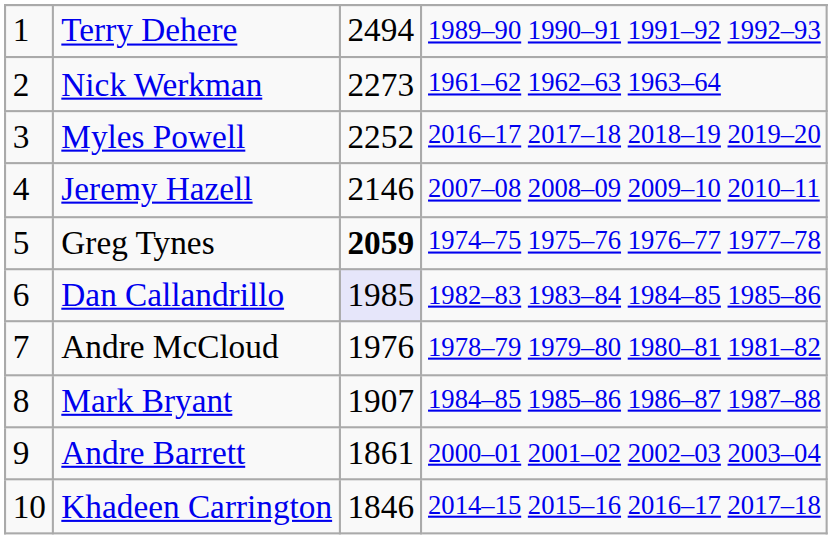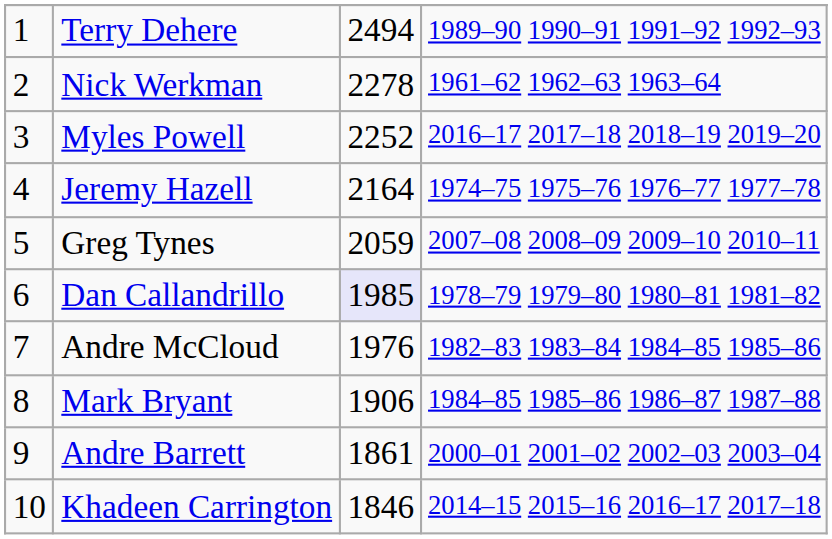 <table class="wikitable"92>
 <tr>
 </tr>
 <tr>
 <td>1</td>
 <td><a href='#'>Terry Dehere</a></td>
 <td>2494</td>
 <td style="font-size:80%;"><a href='#'>1989–90</a> <a href='#'>1990–91</a> <a href='#'>1991–92</a> <a href='#'>1992–93</a></td>
 </tr>
 <tr>
 <td>2</td>
 <td><a href='#'>Nick Werkman</a></td>
-<td>2273</td>
+<td>2278</td>
 <td style="font-size:80%;"><a href='#'>1961–62</a> <a href='#'>1962–63</a> <a href='#'>1963–64</a></td>
 </tr>
 <tr>
 <td>3</td>
 <td><a href='#'>Myles Powell</a></td>
 <td>2252</td>
 <td style="font-size:80%;"><a href='#'>2016–17</a> <a href='#'>2017–18</a> <a href='#'>2018–19</a> <a href='#'>2019–20</a></td>
 </tr>
 <tr>
 <td>4</td>
 <td><a href='#'>Jeremy Hazell</a></td>
-<td>2146</td>
-<td style="font-size:80%;"><a href='#'>2007–08</a> <a href='#'>2008–09</a> <a href='#'>2009–10</a> <a href='#'>2010–11</a></td>
+<td>2164</td>
+<td style="font-size:80%;"><a href='#'>1974–75</a> <a href='#'>1975–76</a> <a href='#'>1976–77</a> <a href='#'>1977–78</a></td>
 </tr>
 <tr>
 <td>5</td>
 <td>Greg Tynes</td>
-<td><strong>2059</strong></td>
-<td style="font-size:80%;"><a href='#'>1974–75</a> <a href='#'>1975–76</a> <a href='#'>1976–77</a> <a href='#'>1977–78</a></td>
+<td>2059</td>
+<td style="font-size:80%;"><a href='#'>2007–08</a> <a href='#'>2008–09</a> <a href='#'>2009–10</a> <a href='#'>2010–11</a></td>
 </tr>
 <tr>
 <td>6</td>
 <td><a href='#'>Dan Callandrillo</a></td>
 <td style="background: lavender;">1985</td>
-<td style="font-size:80%;"><a href='#'>1982–83</a> <a href='#'>1983–84</a> <a href='#'>1984–85</a> <a href='#'>1985–86</a></td>
+<td style="font-size:80%;"><a href='#'>1978–79</a> <a href='#'>1979–80</a> <a href='#'>1980–81</a> <a href='#'>1981–82</a></td>
 </tr>
 <tr>
 <td>7</td>
 <td>Andre McCloud</td>
 <td>1976</td>
-<td style="font-size:80%;"><a href='#'>1978–79</a> <a href='#'>1979–80</a> <a href='#'>1980–81</a> <a href='#'>1981–82</a></td>
+<td style="font-size:80%;"><a href='#'>1982–83</a> <a href='#'>1983–84</a> <a href='#'>1984–85</a> <a href='#'>1985–86</a></td>
 </tr>
 <tr>
 <td>8</td>
 <td><a href='#'>Mark Bryant</a></td>
-<td>1907</td>
+<td>1906</td>
 <td style="font-size:80%;"><a href='#'>1984–85</a> <a href='#'>1985–86</a> <a href='#'>1986–87</a> <a href='#'>1987–88</a></td>
 </tr>
 <tr>
 <td>9</td>
 <td><a href='#'>Andre Barrett</a></td>
 <td>1861</td>
 <td style="font-size:80%;"><a href='#'>2000–01</a> <a href='#'>2001–02</a> <a href='#'>2002–03</a> <a href='#'>2003–04</a></td>
 </tr>
 <tr>
 <td>10</td>
 <td><a href='#'>Khadeen Carrington</a></td>
 <td>1846</td>
 <td style="font-size:80%;"><a href='#'>2014–15</a> <a href='#'>2015–16</a> <a href='#'>2016–17</a> <a href='#'>2017–18</a></td>
 </tr>
 </table>
